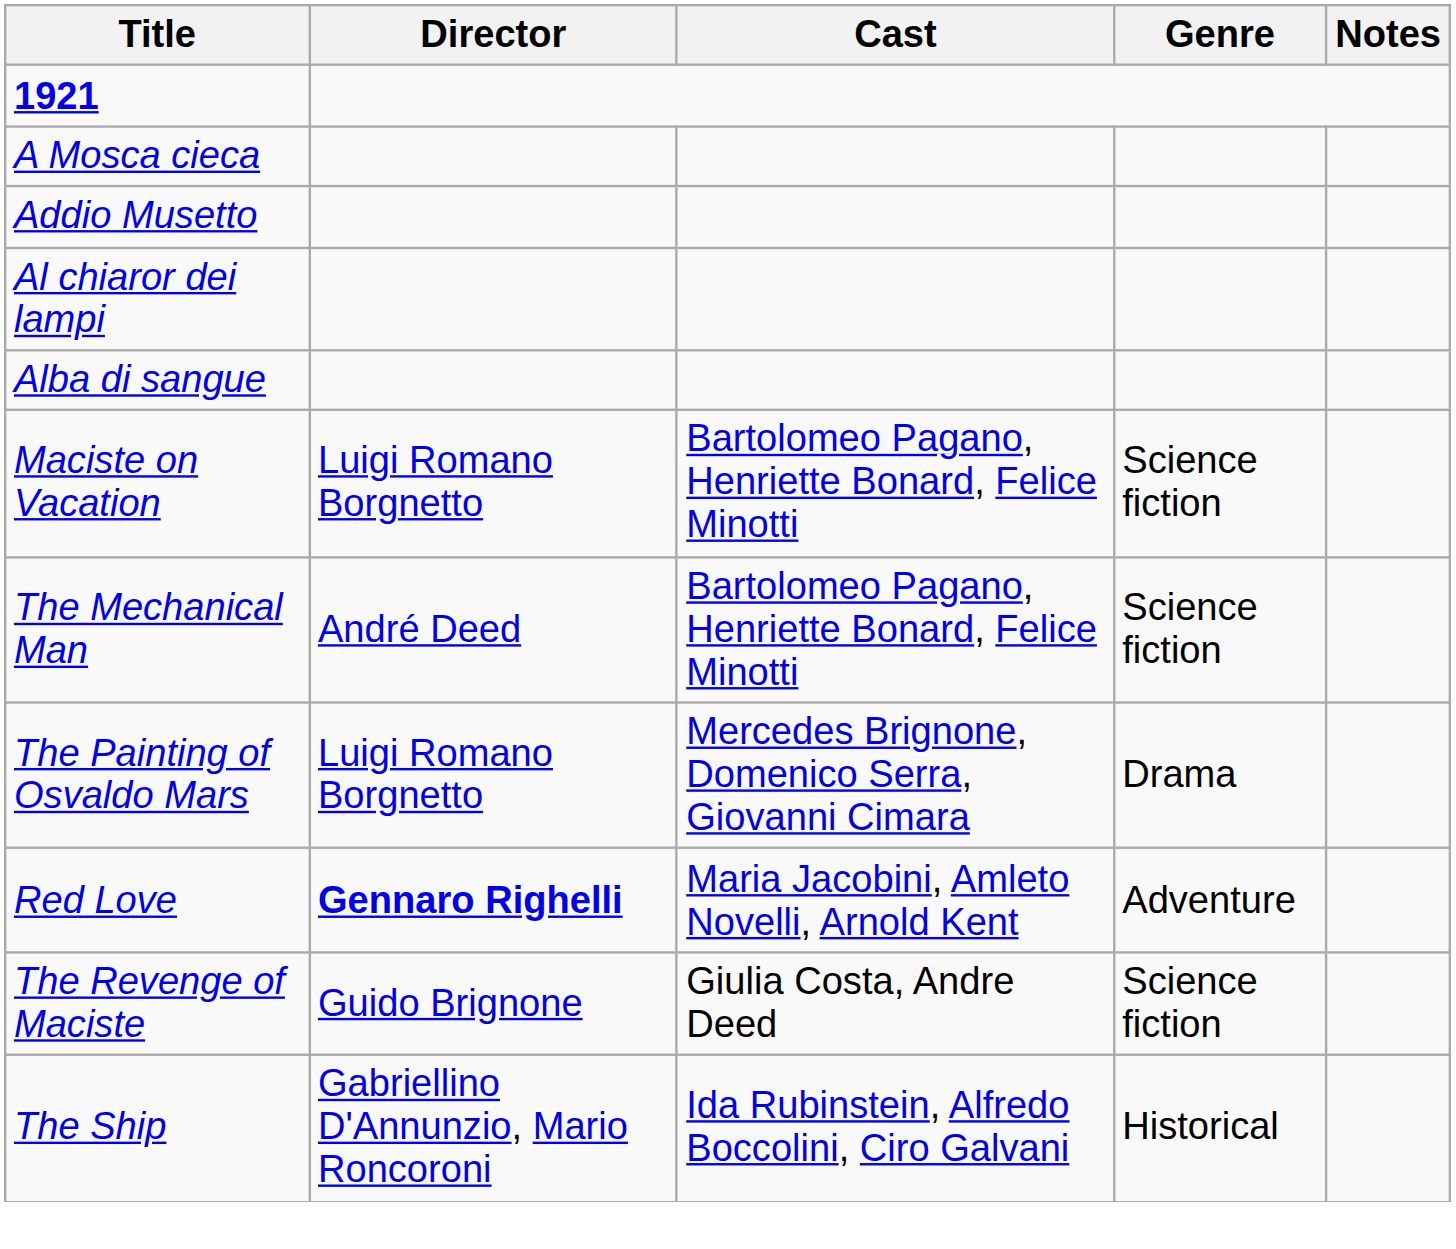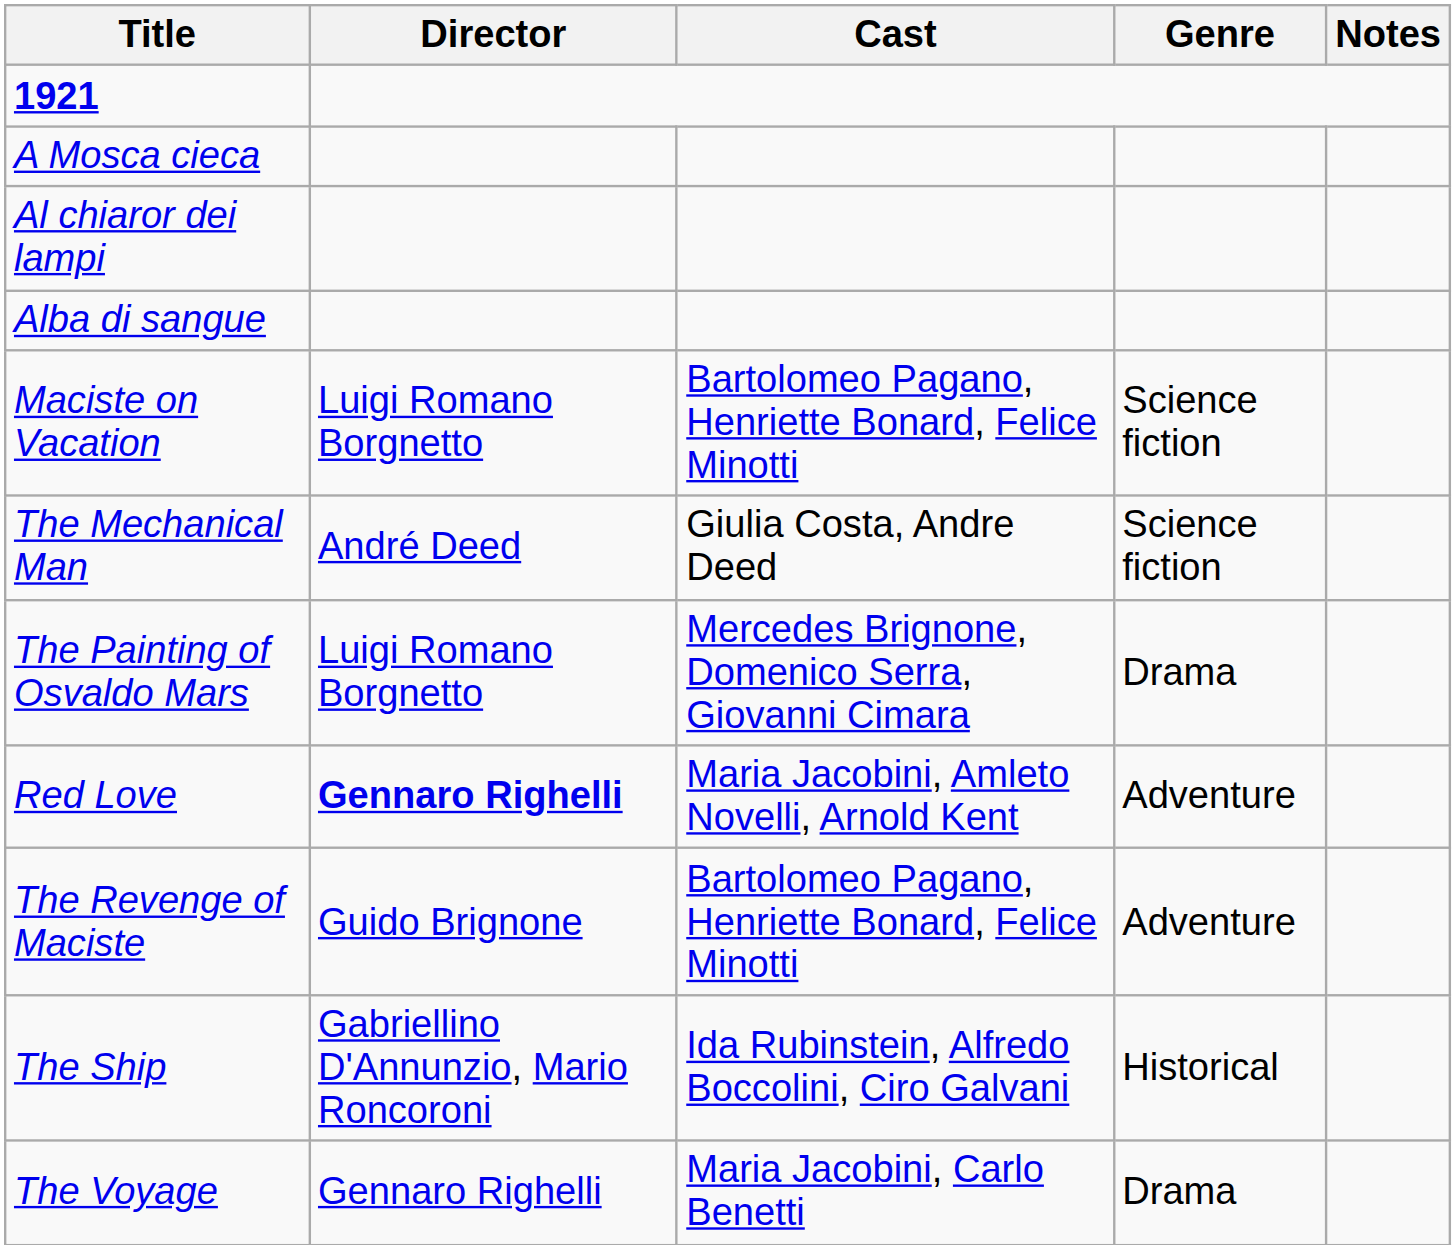 <table class="wikitable">
 <tr>
 <th>Title</th>
 <th>Director</th>
 <th>Cast</th>
 <th>Genre</th>
 <th>Notes</th>
 </tr>
 <tr>
 <td><strong><a href='#'>1921</a></strong></td>
 </tr>
 <tr>
 <td><em><a href='#'>A Mosca cieca</a></em></td>
-<td></td>
-<td></td>
-<td></td>
-<td></td>
-</tr>
-<tr>
-<td><em><a href='#'>Addio Musetto</a></em></td>
 <td></td>
 <td></td>
 <td></td>
 <td></td>
 </tr>
 <tr>
 <td><em><a href='#'>Al chiaror dei lampi</a></em></td>
 <td></td>
 <td></td>
 <td></td>
 <td></td>
 </tr>
 <tr>
 <td><em><a href='#'>Alba di sangue</a></em></td>
 <td></td>
 <td></td>
 <td></td>
 <td></td>
 </tr>
 <tr>
 <td><em><a href='#'>Maciste on Vacation</a></em></td>
 <td><a href='#'>Luigi Romano Borgnetto</a></td>
 <td><a href='#'>Bartolomeo Pagano</a>, <a href='#'>Henriette Bonard</a>, <a href='#'>Felice Minotti</a></td>
 <td>Science fiction</td>
 <td></td>
 </tr>
 <tr>
 <td><em><a href='#'>The Mechanical Man</a></em></td>
 <td><a href='#'>André Deed</a></td>
-<td><a href='#'>Bartolomeo Pagano</a>, <a href='#'>Henriette Bonard</a>, <a href='#'>Felice Minotti</a></td>
+<td>Giulia Costa, Andre Deed</td>
 <td>Science fiction</td>
 <td></td>
 </tr>
 <tr>
 <td><em><a href='#'>The Painting of Osvaldo Mars</a></em></td>
 <td><a href='#'>Luigi Romano Borgnetto</a></td>
 <td><a href='#'>Mercedes Brignone</a>, <a href='#'>Domenico Serra</a>, <a href='#'>Giovanni Cimara</a></td>
 <td>Drama</td>
 <td></td>
 </tr>
 <tr>
 <td><em><a href='#'>Red Love</a></em></td>
 <td><strong><a href='#'>Gennaro Righelli</a></strong></td>
 <td><a href='#'>Maria Jacobini</a>, <a href='#'>Amleto Novelli</a>, <a href='#'>Arnold Kent</a></td>
 <td>Adventure</td>
 <td></td>
 </tr>
 <tr>
 <td><em><a href='#'>The Revenge of Maciste</a></em></td>
 <td><a href='#'>Guido Brignone</a></td>
-<td>Giulia Costa, Andre Deed</td>
-<td>Science fiction</td>
+<td><a href='#'>Bartolomeo Pagano</a>, <a href='#'>Henriette Bonard</a>, <a href='#'>Felice Minotti</a></td>
+<td>Adventure</td>
 <td></td>
 </tr>
 <tr>
 <td><em><a href='#'>The Ship</a></em></td>
 <td><a href='#'>Gabriellino D'Annunzio</a>, <a href='#'>Mario Roncoroni</a></td>
 <td><a href='#'>Ida Rubinstein</a>, <a href='#'>Alfredo Boccolini</a>, <a href='#'>Ciro Galvani</a></td>
 <td>Historical</td>
 <td></td>
 </tr>
 <tr>
+<td><em><a href='#'>The Voyage</a></em></td>
+<td><a href='#'>Gennaro Righelli</a></td>
+<td><a href='#'>Maria Jacobini</a>, <a href='#'>Carlo Benetti</a></td>
+<td>Drama</td>
+<td></td>
+</tr>
+<tr>
 </tr>
 </table>
